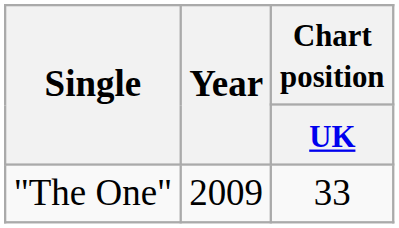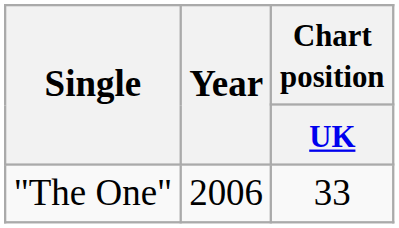 <table class="wikitable">
 <tr>
 <th rowspan="2">Single</th>
 <th rowspan="2">Year</th>
 <th><small>Chart position</small></th>
 </tr>
 <tr>
 <th width="45"><small><a href='#'>UK</a></small></th>
 </tr>
 <tr>
 <td>"The One"</td>
-<td>2009</td>
+<td>2006</td>
 <td style="text-align:center;">33</td>
 </tr>
 </table>
